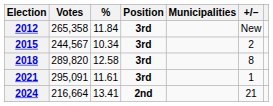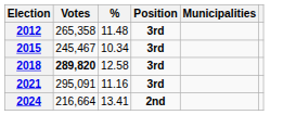 <table class="wikitable" style="text-align:center">
 <tr>
 <th>Election</th>
 <th scope="col">Votes</th>
 <th scope="col">%</th>
 <th>Position</th>
 <th scope="col">Municipalities</th>
-<th>+/–</th>
 <th></th>
 </tr>
 <tr>
 <th><a href='#'>2012</a></th>
 <td>265,358</td>
-<td>11.84</td>
+<td>11.48</td>
 <td> <strong>3rd</strong></td>
 <td></td>
-<td>New</td>
 <td></td>
 </tr>
 <tr>
 <th><a href='#'>2015</a></th>
-<td>244,567</td>
+<td>245,467</td>
 <td>10.34</td>
 <td> <strong>3rd</strong></td>
 <td></td>
-<td> 2</td>
 <td></td>
 </tr>
 <tr>
 <th><a href='#'>2018</a></th>
-<td>289,820</td>
+<td><strong>289,820</strong></td>
 <td>12.58</td>
 <td> <strong>3rd</strong></td>
 <td></td>
-<td> 8</td>
 <td></td>
 </tr>
 <tr>
 <th><a href='#'>2021</a></th>
 <td>295,091</td>
-<td>11.61</td>
+<td>11.16</td>
 <td> <strong>3rd</strong></td>
 <td></td>
-<td> 1</td>
 <td></td>
 </tr>
 <tr>
 <th><a href='#'>2024</a></th>
 <td>216,664</td>
 <td>13.41</td>
 <td> <strong>2nd</strong></td>
 <td></td>
-<td> 21</td>
 <td></td>
 </tr>
 </table>
